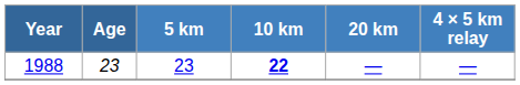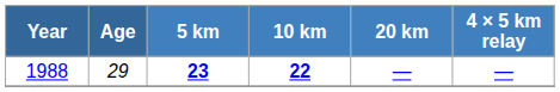 <table class="wikitable" style="font-size:95%; text-align:center; border:grey solid 1px; border-collapse:collapse; background:#ffffff;">
 <tr>
 <th style="background-color:#369; color:white; width:60px;"> Year </th>
 <th style="background-color:#369; color:white; width:40px;"> Age </th>
 <th style="background-color:#4180be; color:white; width:75px;"> 5 km </th>
 <th style="background-color:#4180be; color:white; width:75px;"> 10 km </th>
 <th style="background-color:#4180be; color:white; width:75px;"> 20 km </th>
 <th style="background-color:#4180be; color:white; width:75px;"> 4 × 5 km <br> relay </th>
 </tr>
 <tr>
 <td><a href='#'>1988</a></td>
-<td><em>23</em></td>
-<td><a href='#'>23</a></td>
+<td><em>29</em></td>
+<td><strong><a href='#'>23</a></strong></td>
 <td><strong><a href='#'>22</a></strong></td>
 <td><a href='#'>—</a></td>
 <td><a href='#'>—</a></td>
 </tr>
 <tr>
 </tr>
 </table>
